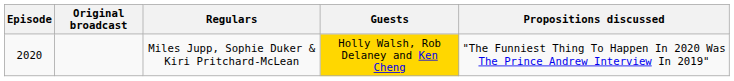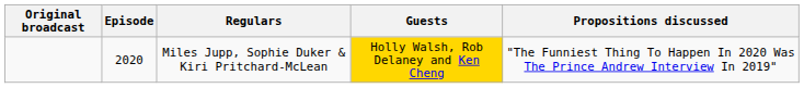 <table class="wikitable" style="text-align:center; width:70%;">
 <tr>
+<th>Original broadcast</th>
 <th>Episode</th>
-<th>Original broadcast</th>
 <th>Regulars</th>
 <th>Guests</th>
 <th>Propositions discussed</th>
 </tr>
 <tr>
+<td></td>
 <td>2020</td>
-<td></td>
 <td>Miles Jupp, Sophie Duker & Kiri Pritchard-McLean </td>
 <td style="background: gold;">Holly Walsh, Rob Delaney and <a href='#'>Ken Cheng</a></td>
 <td>"The Funniest Thing To Happen In 2020 Was <a href='#'>The Prince Andrew Interview</a> In 2019"</td>
 </tr>
 </table>
